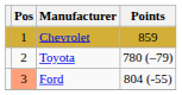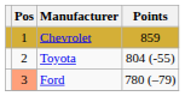 <table class="wikitable" style="font-size: 95%;">
 <tr>
 <th></th>
 <th>Pos</th>
 <th>Manufacturer</th>
 <th>Points</th>
 </tr>
 <tr style="background:#D4AF37;">
 <td align="left"></td>
 <td style="text-align:center;">1</td>
 <td><a href='#'>Chevrolet</a></td>
 <td style="text-align:center;">859</td>
 </tr>
 <tr>
 <td align="left"></td>
 <td style="text-align:center;">2</td>
 <td><a href='#'>Toyota</a></td>
-<td style="text-align:center;">780 (–79)</td>
+<td style="text-align:center;">804 (-55)</td>
 </tr>
 <tr>
 <td align="left"></td>
 <td style="background: lightsalmon; text-align:center;">3</td>
 <td><a href='#'>Ford</a></td>
-<td style="text-align:center;">804 (-55)</td>
+<td style="text-align:center;">780 (–79)</td>
 </tr>
 <tr class="sortbottom">
 </tr>
 </table>
